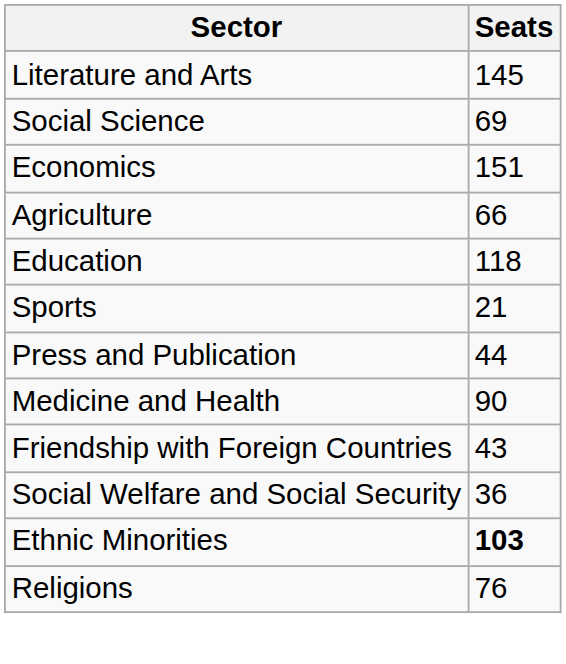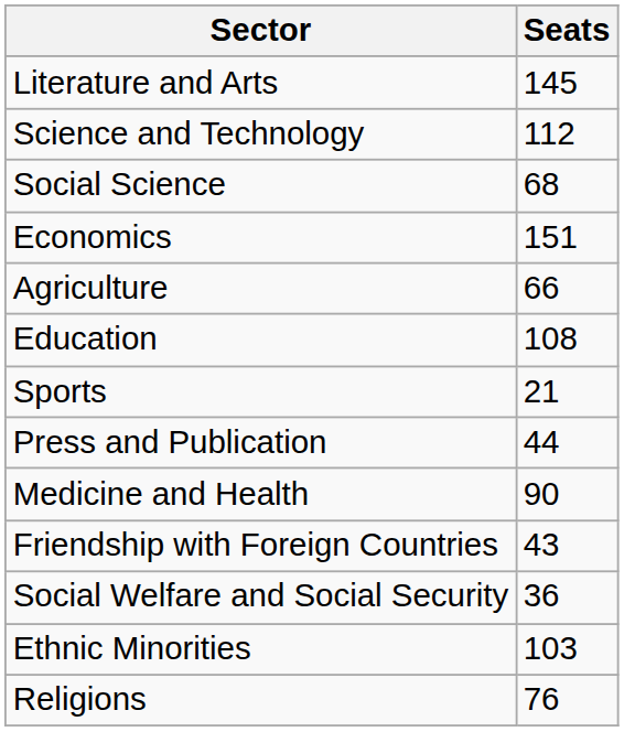 <table class="wikitable">
 <tr>
 <th>Sector</th>
 <th>Seats</th>
 </tr>
 <tr>
 <td>Literature and Arts</td>
 <td>145</td>
 </tr>
 <tr>
+<td>Science and Technology</td>
+<td>112</td>
+</tr>
+<tr>
 <td>Social Science</td>
-<td>69</td>
+<td>68</td>
 </tr>
 <tr>
 <td>Economics</td>
 <td>151</td>
 </tr>
 <tr>
 <td>Agriculture</td>
 <td>66</td>
 </tr>
 <tr>
 <td>Education</td>
-<td>118</td>
+<td>108</td>
 </tr>
 <tr>
 <td>Sports</td>
 <td>21</td>
 </tr>
 <tr>
 <td>Press and Publication</td>
 <td>44</td>
 </tr>
 <tr>
 <td>Medicine and Health</td>
 <td>90</td>
 </tr>
 <tr>
 <td>Friendship with Foreign Countries</td>
 <td>43</td>
 </tr>
 <tr>
 <td>Social Welfare and Social Security</td>
 <td>36</td>
 </tr>
 <tr>
 <td>Ethnic Minorities</td>
-<td><strong>103</strong></td>
+<td>103</td>
 </tr>
 <tr>
 <td>Religions</td>
 <td>76</td>
 </tr>
 </table>
